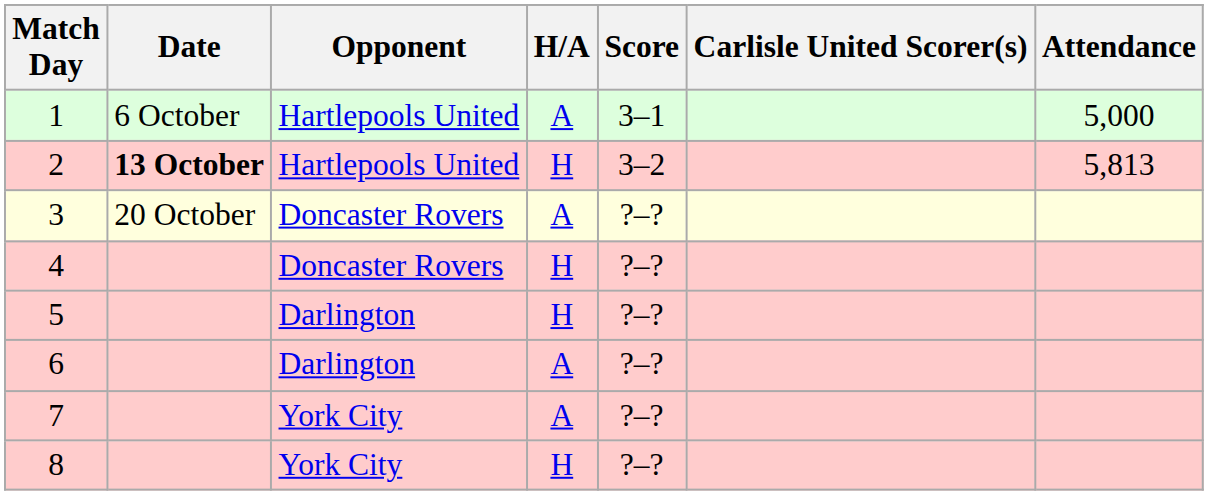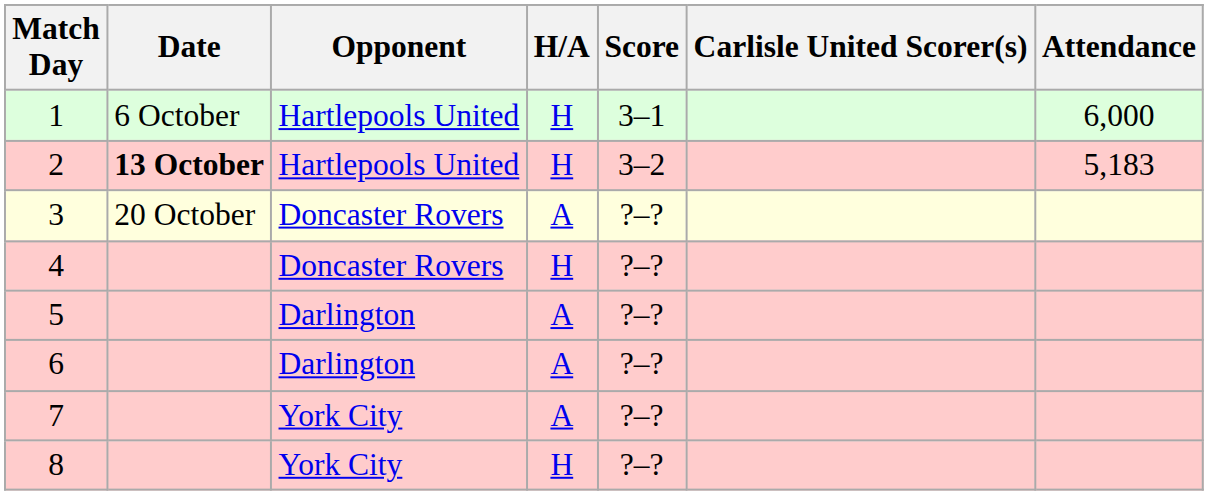 <table class="wikitable" style="text-align:center">
 <tr>
 <th>Match<br> Day</th>
 <th>Date</th>
 <th>Opponent</th>
 <th>H/A</th>
 <th>Score</th>
 <th>Carlisle United Scorer(s)</th>
 <th>Attendance</th>
 </tr>
 <tr bgcolor=#ddffdd>
 <td>1</td>
 <td align=left>6 October</td>
 <td align=left><a href='#'>Hartlepools United</a></td>
-<td><a href='#'>A</a></td>
+<td><a href='#'>H</a></td>
 <td>3–1</td>
 <td align=left></td>
-<td>5,000</td>
+<td>6,000</td>
 </tr>
 <tr bgcolor=#FFCCCC>
 <td>2</td>
 <td align=left><strong>13 October</strong></td>
 <td align=left><a href='#'>Hartlepools United</a></td>
 <td><a href='#'>H</a></td>
 <td>3–2</td>
 <td align=left></td>
-<td>5,813</td>
+<td>5,183</td>
 </tr>
 <tr bgcolor=#ffffdd>
 <td>3</td>
 <td align=left>20 October</td>
 <td align=left><a href='#'>Doncaster Rovers</a></td>
 <td><a href='#'>A</a></td>
 <td>?–?</td>
 <td align=left></td>
 <td></td>
 </tr>
 <tr bgcolor=#FFCCCC>
 <td>4</td>
 <td align=left></td>
 <td align=left><a href='#'>Doncaster Rovers</a></td>
 <td><a href='#'>H</a></td>
 <td>?–?</td>
 <td align=left></td>
 <td></td>
 </tr>
 <tr bgcolor=#FFCCCC>
 <td>5</td>
 <td align=left></td>
 <td align=left><a href='#'>Darlington</a></td>
-<td><a href='#'>H</a></td>
+<td><a href='#'>A</a></td>
 <td>?–?</td>
 <td align=left></td>
 <td></td>
 </tr>
 <tr bgcolor=#FFCCCC>
 <td>6</td>
 <td align=left></td>
 <td align=left><a href='#'>Darlington</a></td>
 <td><a href='#'>A</a></td>
 <td>?–?</td>
 <td align=left></td>
 <td></td>
 </tr>
 <tr bgcolor=#FFCCCC>
 <td>7</td>
 <td align=left></td>
 <td align=left><a href='#'>York City</a></td>
 <td><a href='#'>A</a></td>
 <td>?–?</td>
 <td align=left></td>
 <td></td>
 </tr>
 <tr bgcolor=#FFCCCC>
 <td>8</td>
 <td align=left></td>
 <td align=left><a href='#'>York City</a></td>
 <td><a href='#'>H</a></td>
 <td>?–?</td>
 <td align=left></td>
 <td></td>
 </tr>
 </table>
